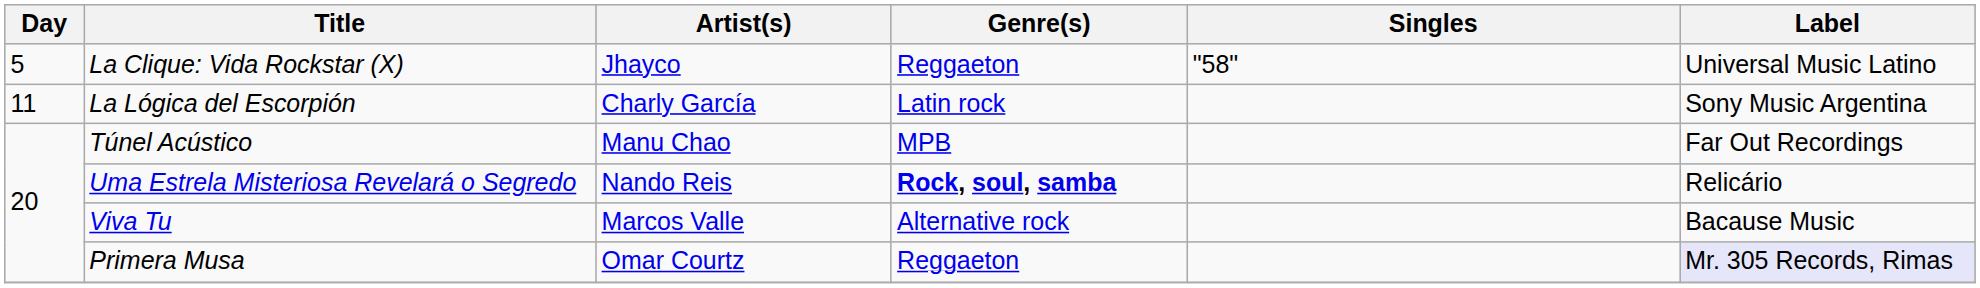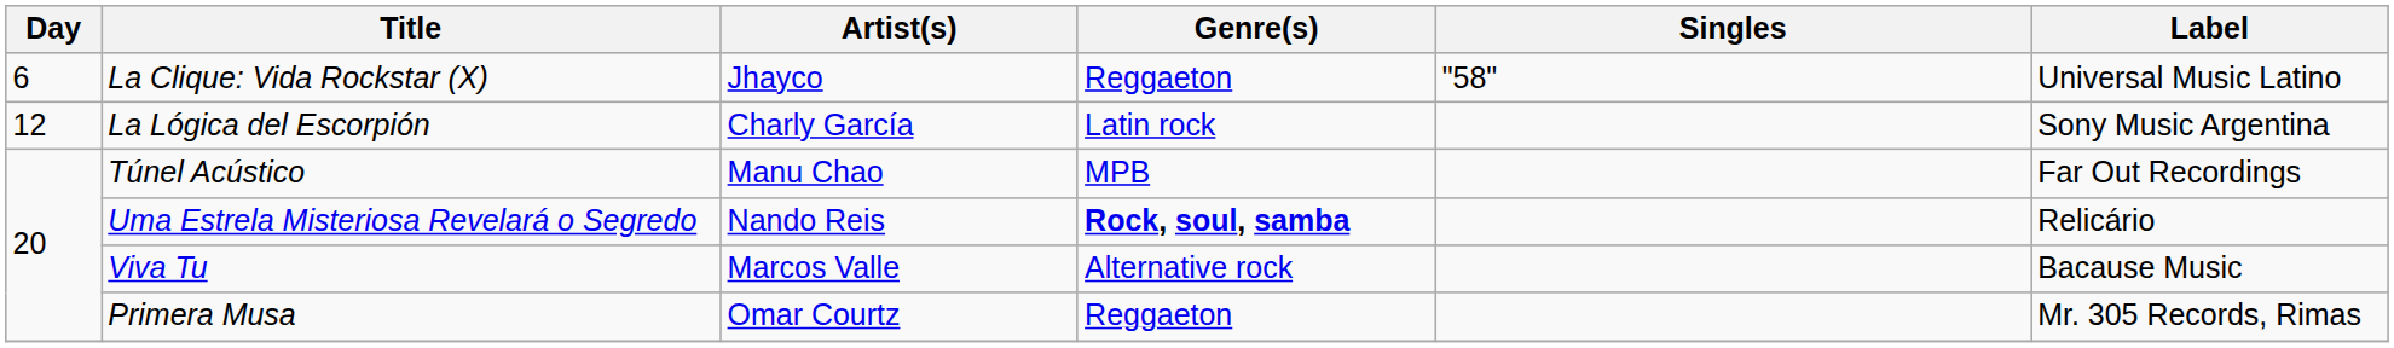 <table class="wikitable" style="width:100%; margin-bottom:4px">
 <tr>
 <th scope="col" width="4%">Day</th>
 <th scope="col" width="26%">Title</th>
 <th scope="col" width="15%">Artist(s)</th>
 <th scope="col" width="15%">Genre(s)</th>
 <th scope="col" width="25%">Singles</th>
 <th scope="col" width="15%">Label</th>
 </tr>
 <tr>
-<td>5</td>
+<td>6</td>
 <td><em>La Clique: Vida Rockstar (X)</em></td>
 <td><a href='#'>Jhayco</a></td>
 <td><a href='#'>Reggaeton</a></td>
 <td>"58"</td>
 <td>Universal Music Latino</td>
 </tr>
 <tr>
-<td>11</td>
+<td>12</td>
 <td><em>La Lógica del Escorpión</em></td>
 <td><a href='#'>Charly García</a></td>
 <td><a href='#'>Latin rock</a></td>
 <td></td>
 <td>Sony Music Argentina</td>
 </tr>
 <tr>
 <td rowspan="4">20</td>
 <td><em>Túnel Acústico</em></td>
 <td><a href='#'>Manu Chao</a></td>
 <td><a href='#'>MPB</a></td>
 <td></td>
 <td>Far Out Recordings</td>
 </tr>
 <tr>
 <td><em><a href='#'>Uma Estrela Misteriosa Revelará o Segredo</a></em></td>
 <td><a href='#'>Nando Reis</a></td>
 <td><strong><a href='#'>Rock</a>, <a href='#'>soul</a>, <a href='#'>samba</a></strong></td>
 <td></td>
 <td>Relicário</td>
 </tr>
 <tr>
 <td><em><a href='#'>Viva Tu</a></em></td>
 <td><a href='#'>Marcos Valle</a></td>
 <td><a href='#'>Alternative rock</a></td>
 <td></td>
 <td>Bacause Music</td>
 </tr>
 <tr>
 <td><em>Primera Musa</em></td>
 <td><a href='#'>Omar Courtz</a></td>
 <td><a href='#'>Reggaeton</a></td>
 <td></td>
-<td style="background: lavender;">Mr. 305 Records, Rimas</td>
+<td>Mr. 305 Records, Rimas</td>
 </tr>
 <tr>
 </tr>
 </table>
